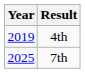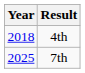 <table class="wikitable" style="text-align: center">
 <tr>
 <th>Year</th>
 <th>Result</th>
 </tr>
 <tr>
-<td><a href='#'>2019</a></td>
+<td><a href='#'>2018</a></td>
 <td>4th</td>
 </tr>
 <tr>
 <td><a href='#'>2025</a></td>
 <td>7th</td>
 </tr>
 </table>
